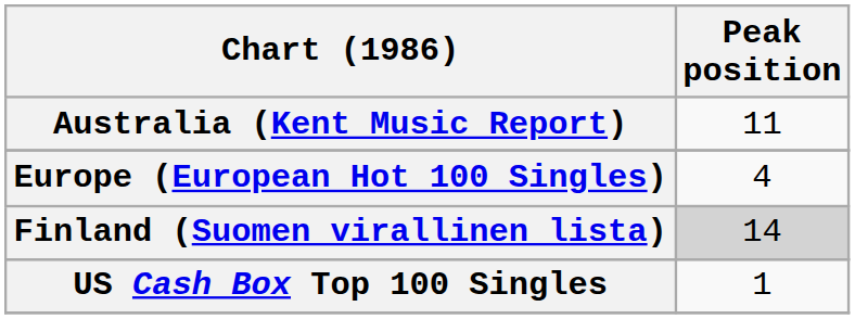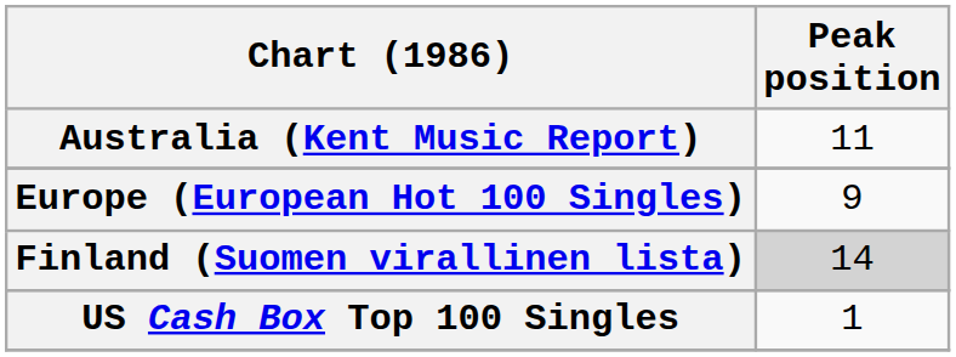 <table class="wikitable sortable plainrowheaders" style="text-align:center">
 <tr>
 <th scope="col">Chart (1986)</th>
 <th scope="col">Peak<br>position</th>
 </tr>
 <tr>
 <th scope="row">Australia (<a href='#'>Kent Music Report</a>)</th>
 <td>11</td>
 </tr>
 <tr>
 </tr>
 <tr>
 </tr>
 <tr>
 </tr>
 <tr>
 </tr>
 <tr>
 <th scope="row">Europe (<a href='#'>European Hot 100 Singles</a>)</th>
-<td>4</td>
+<td>9</td>
 </tr>
 <tr>
 <th scope="row">Finland (<a href='#'>Suomen virallinen lista</a>)</th>
 <td style="background: lightgrey;">14</td>
 </tr>
 <tr>
 </tr>
 <tr>
 </tr>
 <tr>
 </tr>
 <tr>
 </tr>
 <tr>
 </tr>
 <tr>
 </tr>
 <tr>
 </tr>
 <tr>
 </tr>
 <tr>
 </tr>
 <tr>
 </tr>
 <tr>
 </tr>
 <tr>
 <th scope="row">US <em><a href='#'>Cash Box</a></em> Top 100 Singles</th>
 <td>1</td>
 </tr>
 <tr>
 </tr>
 </table>
